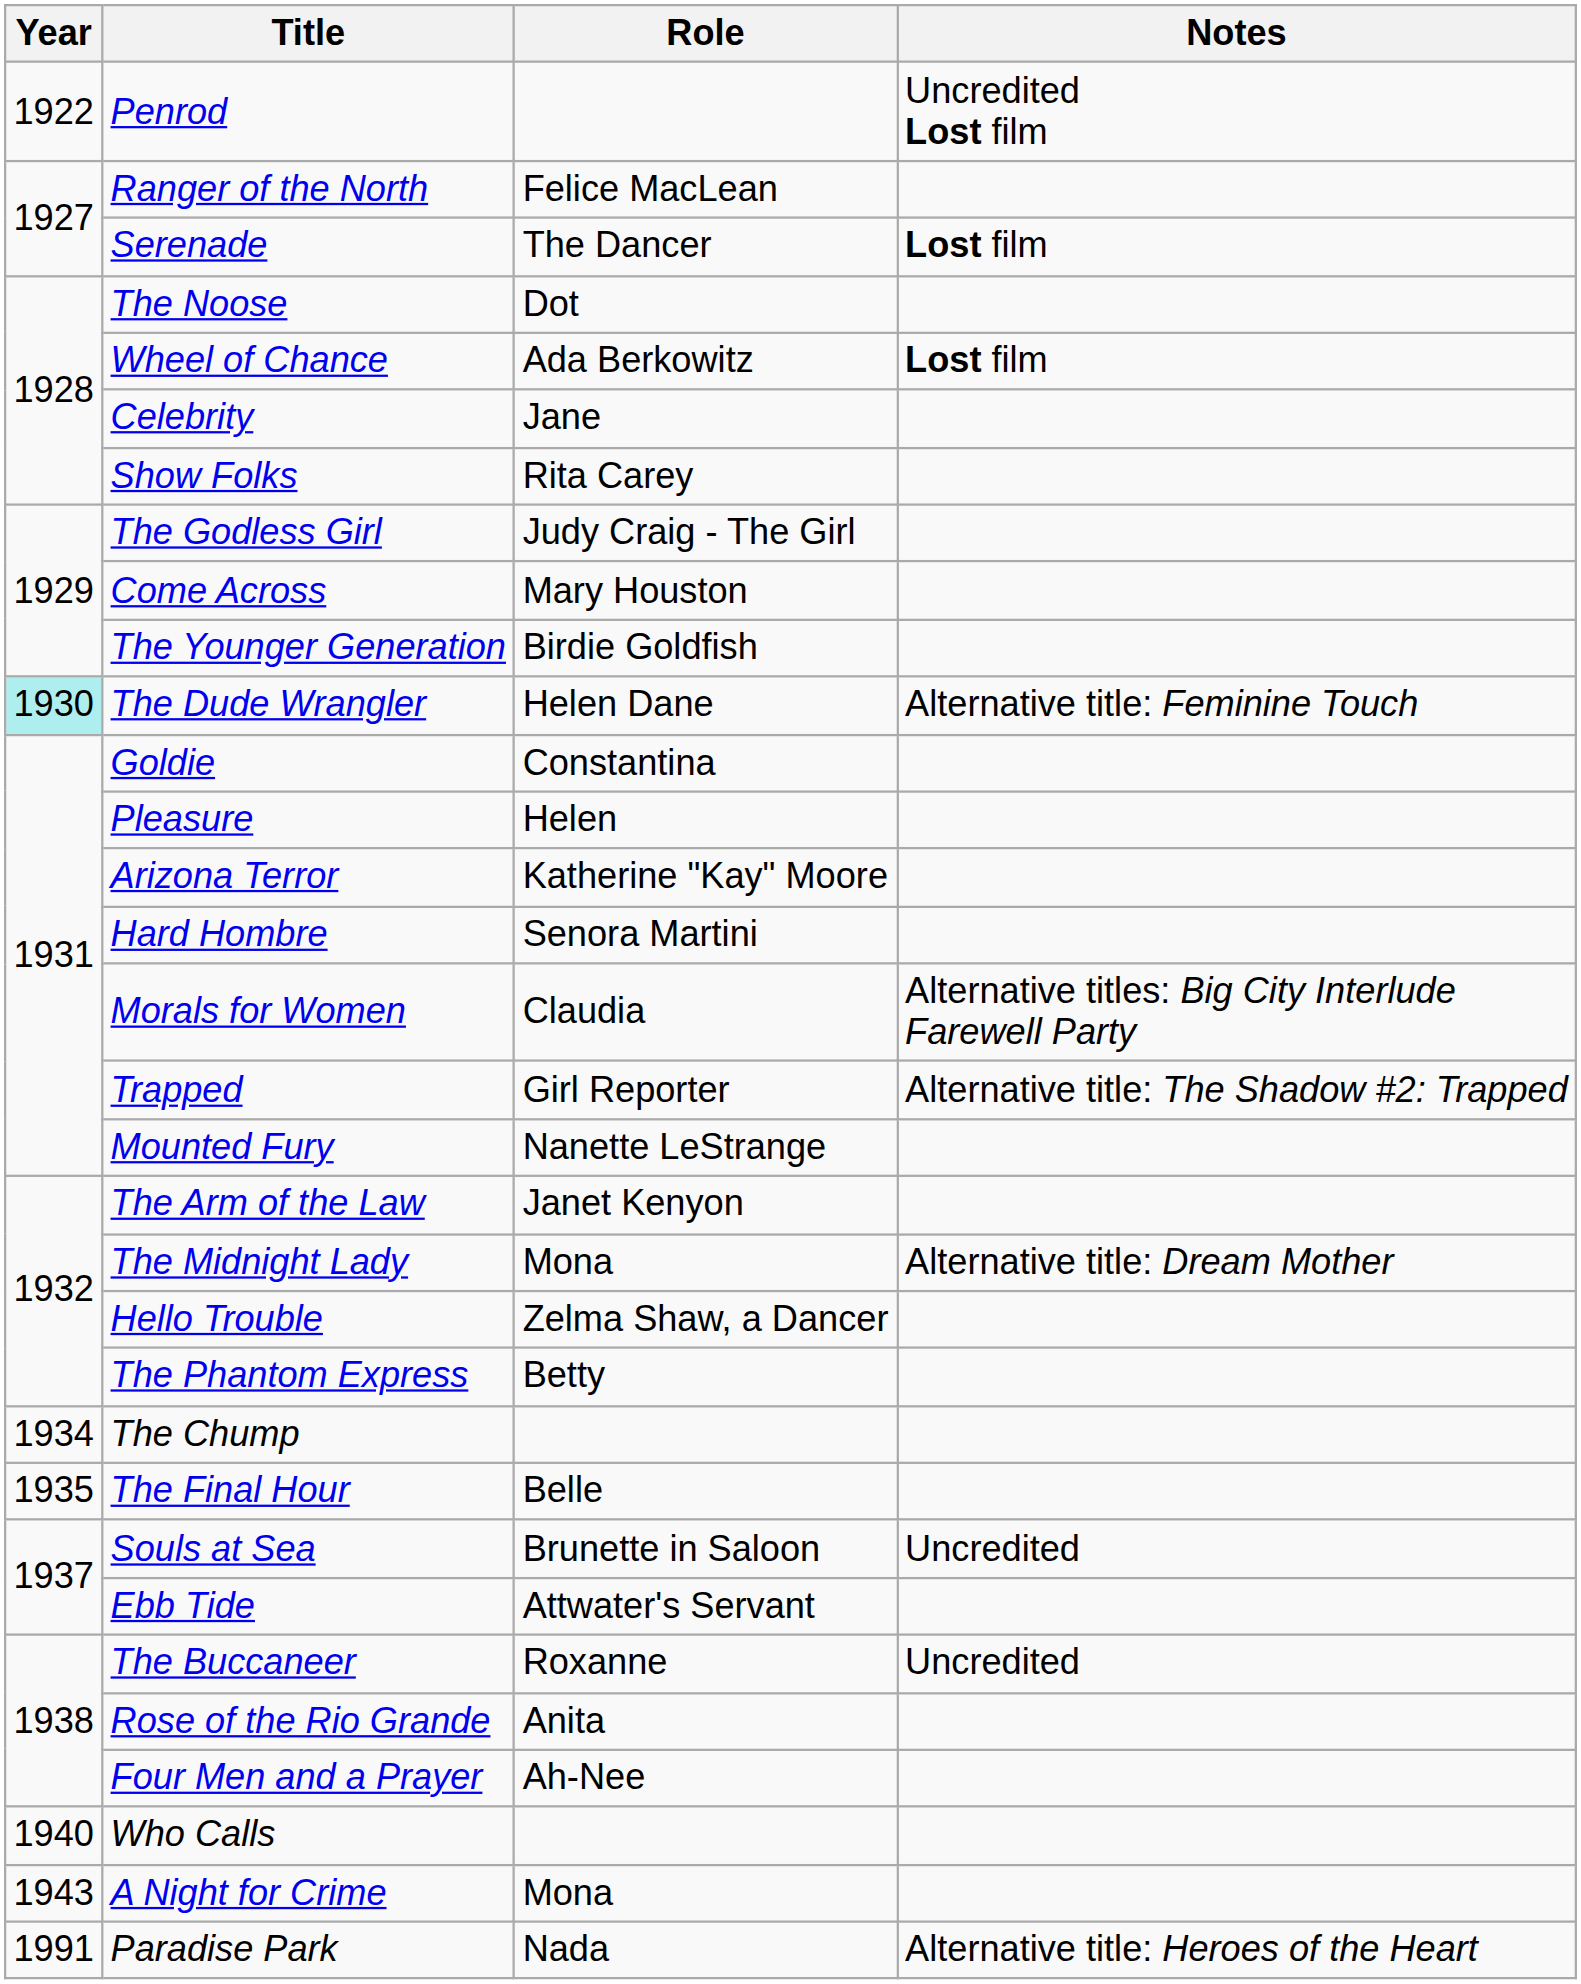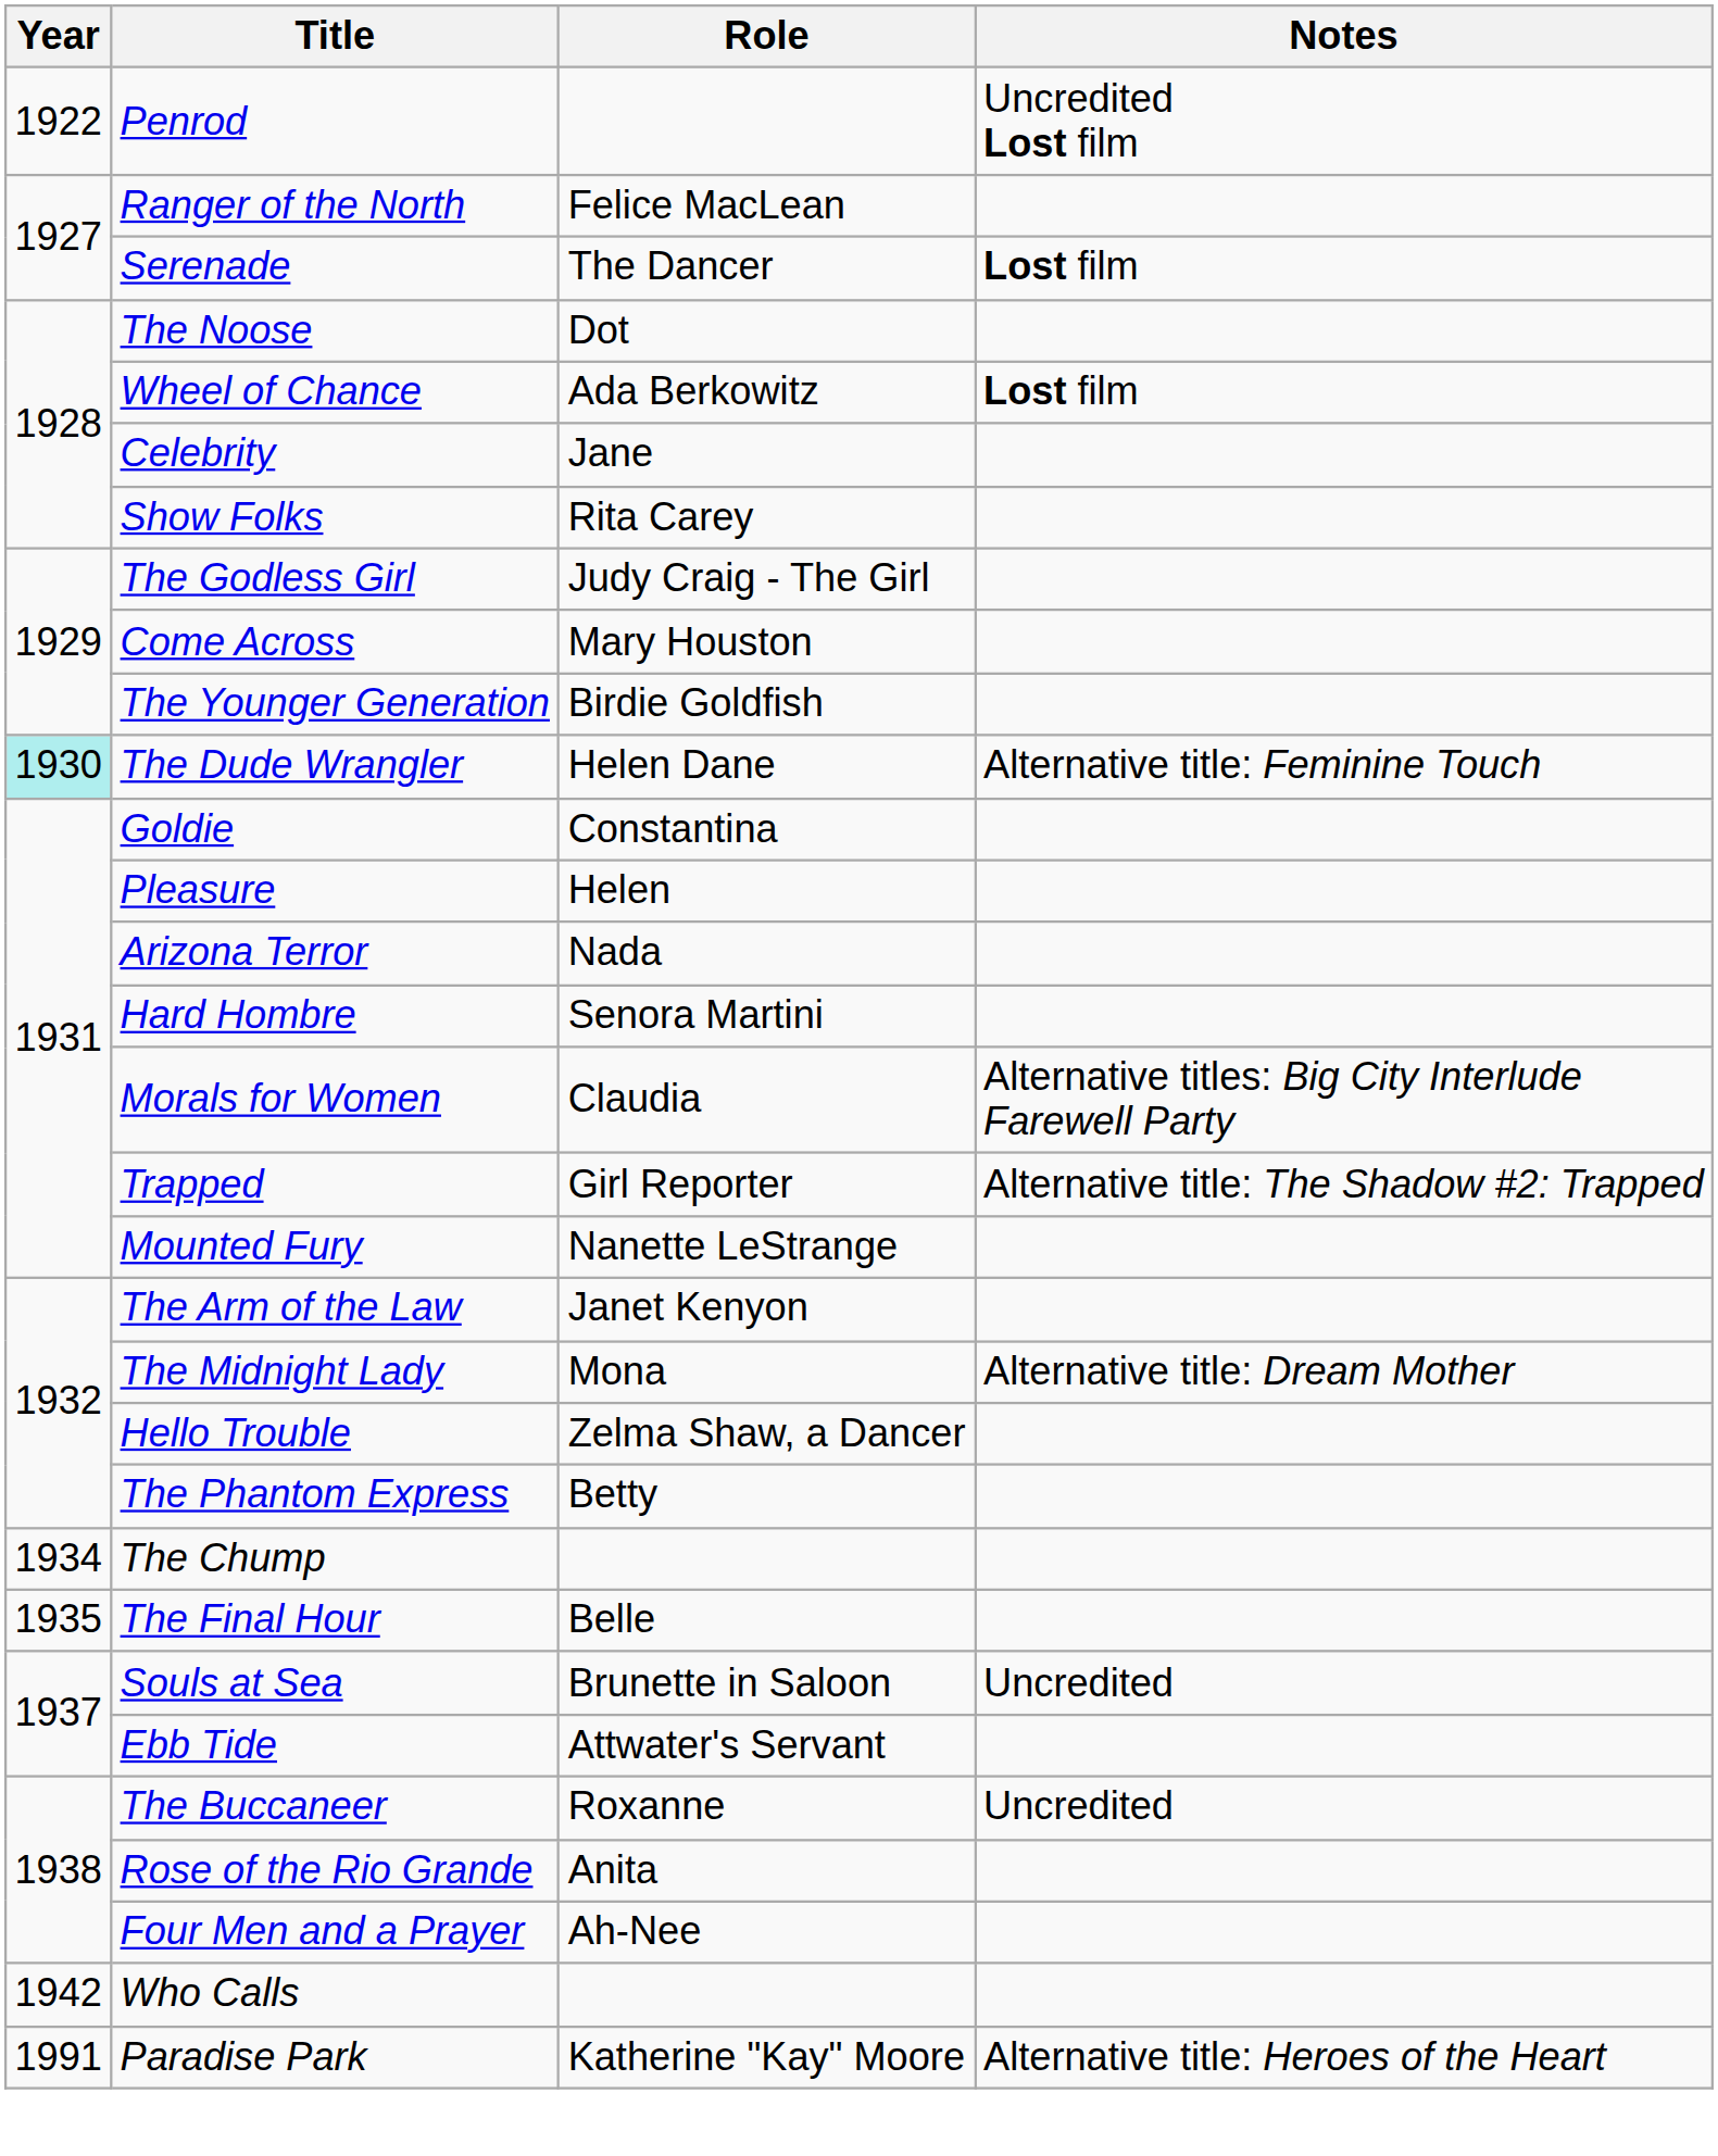 <table class="wikitable sortable">
 <tr>
 <th>Year</th>
 <th>Title</th>
 <th>Role</th>
 <th class="unsortable">Notes</th>
 </tr>
 <tr>
 <td>1922</td>
 <td><em><a href='#'>Penrod</a></em></td>
 <td></td>
 <td>Uncredited <br> <strong>Lost</strong> film</td>
 </tr>
 <tr>
 <td rowspan=2>1927</td>
 <td><em><a href='#'>Ranger of the North</a></em></td>
 <td>Felice MacLean</td>
 <td></td>
 </tr>
 <tr>
 <td><em><a href='#'>Serenade</a></em></td>
 <td>The Dancer</td>
 <td><strong>Lost</strong> film</td>
 </tr>
 <tr>
 <td rowspan=4>1928</td>
 <td><em><a href='#'>The Noose</a></em></td>
 <td>Dot</td>
 <td></td>
 </tr>
 <tr>
 <td><em><a href='#'>Wheel of Chance</a></em></td>
 <td>Ada Berkowitz</td>
 <td><strong>Lost</strong> film</td>
 </tr>
 <tr>
 <td><em><a href='#'>Celebrity</a></em></td>
 <td>Jane</td>
 <td></td>
 </tr>
 <tr>
 <td><em><a href='#'>Show Folks</a></em></td>
 <td>Rita Carey</td>
 <td></td>
 </tr>
 <tr>
 <td rowspan=3>1929</td>
 <td><em><a href='#'>The Godless Girl</a></em></td>
 <td>Judy Craig - The Girl</td>
 <td></td>
 </tr>
 <tr>
 <td><em><a href='#'>Come Across</a></em></td>
 <td>Mary Houston</td>
 <td></td>
 </tr>
 <tr>
 <td><em><a href='#'>The Younger Generation</a></em></td>
 <td>Birdie Goldfish</td>
 <td></td>
 </tr>
 <tr>
 <td style="background: paleturquoise;">1930</td>
 <td><em><a href='#'>The Dude Wrangler</a></em></td>
 <td>Helen Dane</td>
 <td>Alternative title: <em>Feminine Touch</em></td>
 </tr>
 <tr>
 <td rowspan=7>1931</td>
 <td><em><a href='#'>Goldie</a></em></td>
 <td>Constantina</td>
 <td></td>
 </tr>
 <tr>
 <td><em><a href='#'>Pleasure</a></em></td>
 <td>Helen</td>
 <td></td>
 </tr>
 <tr>
 <td><em><a href='#'>Arizona Terror</a></em></td>
-<td>Katherine "Kay" Moore</td>
+<td>Nada</td>
 <td></td>
 </tr>
 <tr>
 <td><em><a href='#'>Hard Hombre</a></em></td>
 <td>Senora Martini</td>
 <td></td>
 </tr>
 <tr>
 <td><em><a href='#'>Morals for Women</a></em></td>
 <td>Claudia</td>
 <td>Alternative titles: <em>Big City Interlude</em><br><em>Farewell Party</em></td>
 </tr>
 <tr>
 <td><em><a href='#'>Trapped</a></em></td>
 <td>Girl Reporter</td>
 <td>Alternative title: <em>The Shadow #2: Trapped</em></td>
 </tr>
 <tr>
 <td><em><a href='#'>Mounted Fury</a></em></td>
 <td>Nanette LeStrange</td>
 <td></td>
 </tr>
 <tr>
 <td rowspan=4>1932</td>
 <td><em><a href='#'>The Arm of the Law</a></em></td>
 <td>Janet Kenyon</td>
 <td></td>
 </tr>
 <tr>
 <td><em><a href='#'>The Midnight Lady</a></em></td>
 <td>Mona</td>
 <td>Alternative title: <em>Dream Mother</em></td>
 </tr>
 <tr>
 <td><em><a href='#'>Hello Trouble</a></em></td>
 <td>Zelma Shaw, a Dancer</td>
 <td></td>
 </tr>
 <tr>
 <td><em><a href='#'>The Phantom Express</a></em></td>
 <td>Betty</td>
 <td></td>
 </tr>
 <tr>
 <td>1934</td>
 <td><em>The Chump</em></td>
 <td></td>
 <td></td>
 </tr>
 <tr>
 <td>1935</td>
 <td><em><a href='#'>The Final Hour</a></em></td>
 <td>Belle</td>
 <td></td>
 </tr>
 <tr>
 <td rowspan=2>1937</td>
 <td><em><a href='#'>Souls at Sea</a></em></td>
 <td>Brunette in Saloon</td>
 <td>Uncredited</td>
 </tr>
 <tr>
 <td><em><a href='#'>Ebb Tide</a></em></td>
 <td>Attwater's Servant</td>
 <td></td>
 </tr>
 <tr>
 <td rowspan=3>1938</td>
 <td><em><a href='#'>The Buccaneer</a></em></td>
 <td>Roxanne</td>
 <td>Uncredited</td>
 </tr>
 <tr>
 <td><em><a href='#'>Rose of the Rio Grande</a></em></td>
 <td>Anita</td>
 <td></td>
 </tr>
 <tr>
 <td><em><a href='#'>Four Men and a Prayer</a></em></td>
 <td>Ah-Nee</td>
 <td></td>
 </tr>
 <tr>
-<td>1940</td>
+<td>1942</td>
 <td><em>Who Calls</em></td>
 <td></td>
 <td></td>
 </tr>
 <tr>
-<td>1943</td>
-<td><em><a href='#'>A Night for Crime</a></em></td>
-<td>Mona</td>
-<td></td>
-</tr>
-<tr>
 <td>1991</td>
 <td><em>Paradise Park</em></td>
-<td>Nada</td>
+<td>Katherine "Kay" Moore</td>
 <td>Alternative title: <em>Heroes of the Heart</em></td>
 </tr>
 </table>
